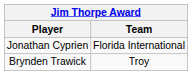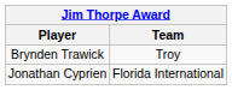 <table class="wikitable" style="text-align: center;">
 <tr>
 <th colspan="2"><strong><a href='#'>Jim Thorpe Award</a></strong></th>
 </tr>
 <tr>
 <th>Player</th>
 <th>Team</th>
 </tr>
 <tr>
+<td>Brynden Trawick</td>
+<td>Troy</td>
+</tr>
+<tr>
 <td>Jonathan Cyprien</td>
 <td>Florida International</td>
 </tr>
-<tr>
-<td>Brynden Trawick</td>
-<td>Troy</td>
-</tr>
 </table>
